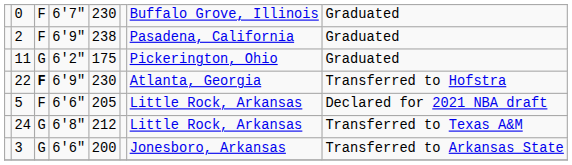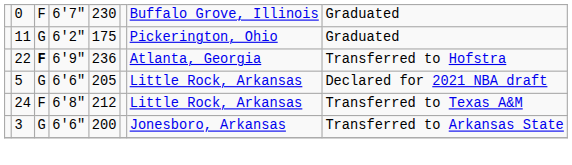 <table class="wikitable sortable" style="font-size:95%; border="1">
 <tr>
 <td></td>
 <td>0</td>
 <td>F</td>
 <td>6'7"</td>
 <td>230</td>
 <td></td>
 <td><a href='#'>Buffalo Grove, Illinois</a></td>
-<td>Graduated</td>
-</tr>
-<tr>
-<td></td>
-<td>2</td>
-<td>F</td>
-<td>6'9"</td>
-<td>238</td>
-<td></td>
-<td><a href='#'>Pasadena, California</a></td>
 <td>Graduated</td>
 </tr>
 <tr>
 <td></td>
 <td>11</td>
 <td>G</td>
 <td>6'2"</td>
 <td>175</td>
 <td></td>
 <td><a href='#'>Pickerington, Ohio</a></td>
 <td>Graduated</td>
 </tr>
 <tr>
 <td></td>
 <td>22</td>
 <td><strong>F</strong></td>
 <td>6'9"</td>
-<td>230</td>
+<td>236</td>
 <td></td>
 <td><a href='#'>Atlanta, Georgia</a></td>
 <td>Transferred to <a href='#'>Hofstra</a></td>
 </tr>
 <tr>
 <td></td>
 <td>5</td>
-<td>F</td>
+<td>G</td>
 <td>6'6"</td>
 <td>205</td>
 <td></td>
 <td><a href='#'>Little Rock, Arkansas</a></td>
 <td>Declared for <a href='#'>2021 NBA draft</a></td>
 </tr>
 <tr>
 <td></td>
 <td>24</td>
-<td>G</td>
+<td>F</td>
 <td>6'8"</td>
 <td>212</td>
 <td></td>
 <td><a href='#'>Little Rock, Arkansas</a></td>
 <td>Transferred to <a href='#'>Texas A&M</a></td>
 </tr>
 <tr>
 <td></td>
 <td>3</td>
 <td>G</td>
 <td>6'6"</td>
 <td>200</td>
 <td></td>
 <td><a href='#'>Jonesboro, Arkansas</a></td>
 <td>Transferred to <a href='#'>Arkansas State</a></td>
 </tr>
 <tr>
 </tr>
 </table>
